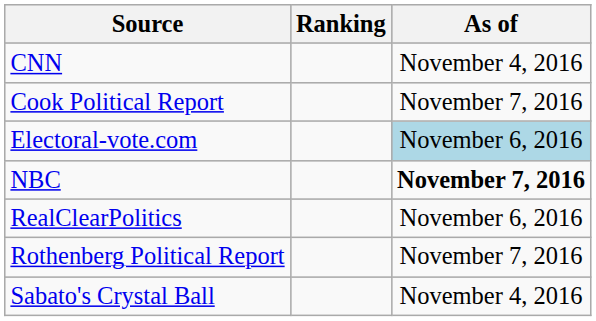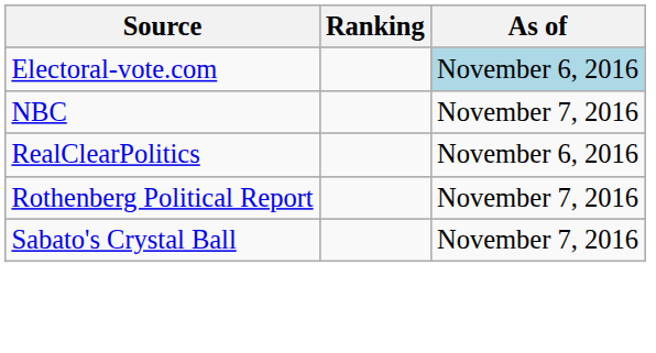 <table class="wikitable" style="text-align:center">
 <tr>
 <th>Source</th>
 <th>Ranking</th>
 <th>As of</th>
-</tr>
-<tr>
-<td align="left"><a href='#'>CNN</a></td>
-<td></td>
-<td>November 4, 2016</td>
-</tr>
-<tr>
-<td align="left"><a href='#'>Cook Political Report</a></td>
-<td></td>
-<td>November 7, 2016</td>
 </tr>
 <tr>
 <td align="left"><a href='#'>Electoral-vote.com</a></td>
 <td></td>
 <td style="background: lightblue;">November 6, 2016</td>
 </tr>
 <tr>
 <td align="left"><a href='#'>NBC</a></td>
 <td></td>
-<td><strong>November 7, 2016</strong></td>
+<td>November 7, 2016</td>
 </tr>
 <tr>
 <td align="left"><a href='#'>RealClearPolitics</a></td>
 <td></td>
 <td>November 6, 2016</td>
 </tr>
 <tr>
 <td align=left><a href='#'>Rothenberg Political Report</a></td>
 <td></td>
 <td>November 7, 2016</td>
 </tr>
 <tr>
 <td align="left"><a href='#'>Sabato's Crystal Ball</a></td>
 <td></td>
-<td>November 4, 2016</td>
+<td>November 7, 2016</td>
 </tr>
 </table>
